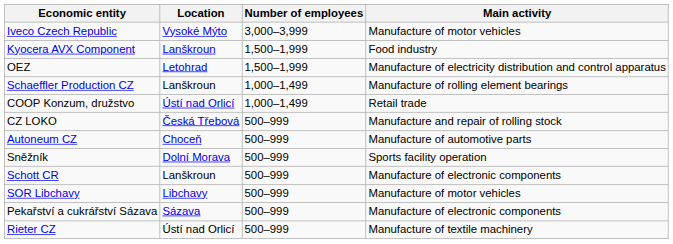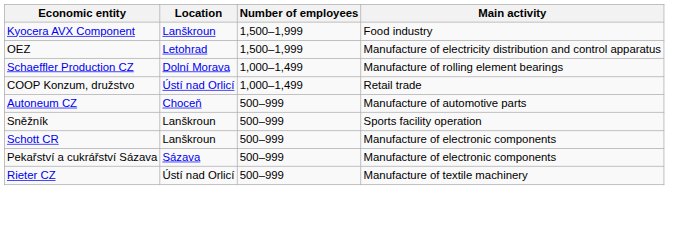 <table class="wikitable sortable">
 <tr>
 <th>Economic entity</th>
 <th>Location</th>
 <th>Number of employees</th>
 <th>Main activity</th>
-</tr>
-<tr>
-<td><a href='#'>Iveco Czech Republic</a></td>
-<td><a href='#'>Vysoké Mýto</a></td>
-<td>3,000–3,999</td>
-<td>Manufacture of motor vehicles</td>
 </tr>
 <tr>
 <td><a href='#'>Kyocera AVX Component</a></td>
 <td><a href='#'>Lanškroun</a></td>
 <td>1,500–1,999</td>
 <td>Food industry</td>
 </tr>
 <tr>
 <td>OEZ</td>
 <td><a href='#'>Letohrad</a></td>
 <td>1,500–1,999</td>
 <td>Manufacture of electricity distribution and control apparatus</td>
 </tr>
 <tr>
 <td><a href='#'>Schaeffler Production CZ</a></td>
-<td>Lanškroun</td>
+<td><a href='#'>Dolní Morava</a></td>
 <td>1,000–1,499</td>
 <td>Manufacture of rolling element bearings</td>
 </tr>
 <tr>
 <td>COOP Konzum, družstvo</td>
 <td><a href='#'>Ústí nad Orlicí</a></td>
 <td>1,000–1,499</td>
 <td>Retail trade</td>
 </tr>
 <tr>
-<td>CZ LOKO</td>
-<td><a href='#'>Česká Třebová</a></td>
-<td>500–999</td>
-<td>Manufacture and repair of rolling stock</td>
-</tr>
-<tr>
 <td><a href='#'>Autoneum CZ</a></td>
 <td><a href='#'>Choceň</a></td>
 <td>500–999</td>
 <td>Manufacture of automotive parts</td>
 </tr>
 <tr>
 <td>Sněžník</td>
-<td><a href='#'>Dolní Morava</a></td>
+<td>Lanškroun</td>
 <td>500–999</td>
 <td>Sports facility operation</td>
 </tr>
 <tr>
 <td><a href='#'>Schott CR</a></td>
 <td>Lanškroun</td>
 <td>500–999</td>
 <td>Manufacture of electronic components</td>
-</tr>
-<tr>
-<td><a href='#'>SOR Libchavy</a></td>
-<td><a href='#'>Libchavy</a></td>
-<td>500–999</td>
-<td>Manufacture of motor vehicles</td>
 </tr>
 <tr>
 <td>Pekařství a cukrářství Sázava</td>
 <td><a href='#'>Sázava</a></td>
 <td>500–999</td>
 <td>Manufacture of electronic components</td>
 </tr>
 <tr>
 <td><a href='#'>Rieter CZ</a></td>
 <td>Ústí nad Orlicí</td>
 <td>500–999</td>
 <td>Manufacture of textile machinery</td>
 </tr>
 </table>
